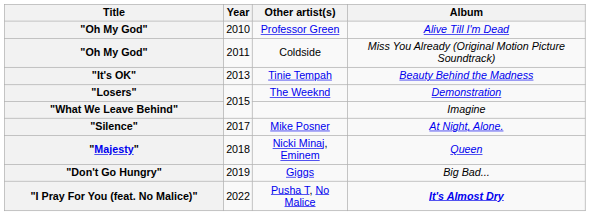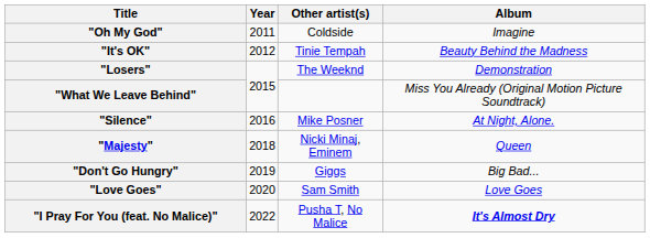 <table class="wikitable plainrowheaders" style="text-align:center;">
 <tr>
 <th scope="col" style="width:20em;">Title</th>
 <th scope="col" style="width:1em;">Year</th>
 <th scope="col">Other artist(s)</th>
 <th scope="col">Album</th>
 </tr>
 <tr>
 <th scope="row">"Oh My God"</th>
-<td>2010</td>
-<td><a href='#'>Professor Green</a></td>
-<td><em><a href='#'>Alive Till I'm Dead</a></em></td>
-</tr>
-<tr>
-<th scope="row">"Oh My God"</th>
 <td>2011</td>
 <td>Coldside</td>
-<td><em>Miss You Already (Original Motion Picture Soundtrack)</em></td>
+<td><em>Imagine</em></td>
 </tr>
 <tr>
 <th scope="row">"It's OK"</th>
-<td>2013</td>
+<td>2012</td>
 <td><a href='#'>Tinie Tempah</a></td>
 <td><em><a href='#'>Beauty Behind the Madness</a></em></td>
 </tr>
 <tr>
 <th scope="row">"Losers"</th>
 <td rowspan="2">2015</td>
 <td><a href='#'>The Weeknd</a></td>
 <td><em><a href='#'>Demonstration</a></em></td>
 </tr>
 <tr>
 <th scope="row">"What We Leave Behind"</th>
 <td></td>
-<td><em>Imagine</em></td>
+<td><em>Miss You Already (Original Motion Picture Soundtrack)</em></td>
 </tr>
 <tr>
 <th scope="row">"Silence"</th>
-<td>2017</td>
+<td>2016</td>
 <td><a href='#'>Mike Posner</a></td>
 <td><em><a href='#'>At Night, Alone.</a></em></td>
 </tr>
 <tr>
 <th scope="row">"<a href='#'>Majesty</a>"</th>
 <td>2018</td>
 <td><a href='#'>Nicki Minaj</a>, <a href='#'>Eminem</a></td>
 <td><em><a href='#'>Queen</a></em></td>
 </tr>
 <tr>
 <th scope="row">"Don't Go Hungry"</th>
 <td>2019</td>
 <td><a href='#'>Giggs</a></td>
 <td><em>Big Bad...</em></td>
 </tr>
 <tr>
+<th scope="row">"Love Goes"</th>
+<td>2020</td>
+<td><a href='#'>Sam Smith</a></td>
+<td><em><a href='#'>Love Goes</a></em></td>
+</tr>
+<tr>
 <th scope="row">"I Pray For You (feat. No Malice)"</th>
 <td>2022</td>
 <td><a href='#'>Pusha T</a>, <a href='#'>No Malice</a></td>
 <td><strong><em><a href='#'>It's Almost Dry</a></em></strong></td>
 </tr>
 </table>
